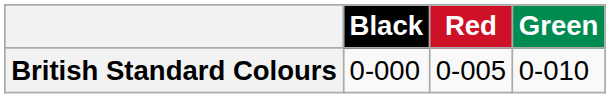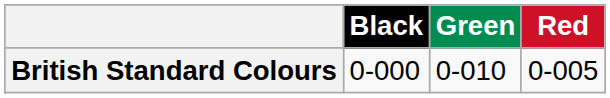 <table class=wikitable>
 <tr>
 <th></th>
 <th style="background:#000000;color:white">Black</th>
+<th style="background:#008C51;color:white">Green</th>
 <th style="background:#CE1127;color:white">Red</th>
-<th style="background:#008C51;color:white">Green</th>
 </tr>
 <tr>
 <th>British Standard Colours</th>
 <td>0-000</td>
+<td>0-010</td>
 <td>0-005</td>
-<td>0-010</td>
 </tr>
 </table>
